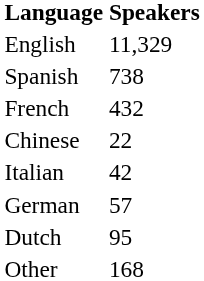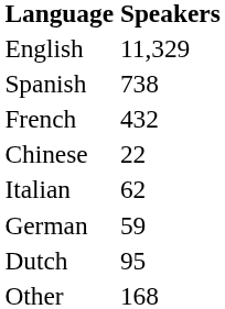 <table>
 <tr>
 <th>Language</th>
 <th>Speakers</th>
 </tr>
 <tr>
 <td>English</td>
 <td>11,329</td>
 </tr>
 <tr>
 <td>Spanish</td>
 <td>738</td>
 </tr>
 <tr>
 <td>French</td>
 <td>432</td>
 </tr>
 <tr>
 <td>Chinese</td>
 <td>22</td>
 </tr>
 <tr>
 <td>Italian</td>
-<td>42</td>
+<td>62</td>
 </tr>
 <tr>
 <td>German</td>
-<td>57</td>
+<td>59</td>
 </tr>
 <tr>
 <td>Dutch</td>
 <td>95</td>
 </tr>
 <tr>
 <td>Other</td>
 <td>168</td>
 </tr>
 </table>
